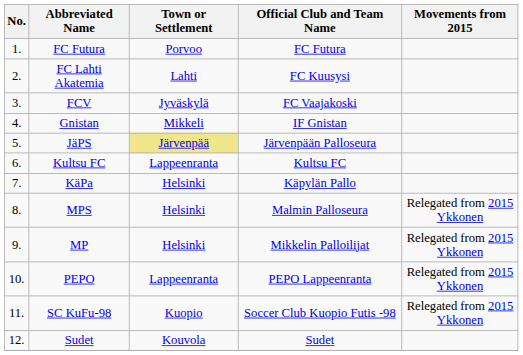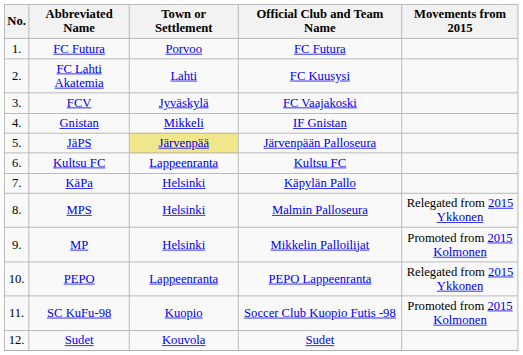 <table class="wikitable sortable" style="text-align: center;">
 <tr>
 <th width=20>No.</th>
 <th width=120>Abbreviated Name</th>
 <th width=130>Town or Settlement</th>
 <th width=200>Official Club and Team Name</th>
 <th width=140>Movements from 2015</th>
 </tr>
 <tr>
 <td>1.</td>
 <td><a href='#'>FC Futura</a></td>
 <td><a href='#'>Porvoo</a></td>
 <td><a href='#'>FC Futura</a></td>
 <td></td>
 </tr>
 <tr>
 <td>2.</td>
 <td><a href='#'>FC Lahti Akatemia</a></td>
 <td><a href='#'>Lahti</a></td>
 <td><a href='#'>FC Kuusysi</a></td>
 <td></td>
 </tr>
 <tr>
 <td>3.</td>
 <td><a href='#'>FCV</a></td>
 <td><a href='#'>Jyväskylä</a></td>
 <td><a href='#'>FC Vaajakoski</a></td>
 <td></td>
 </tr>
 <tr>
 <td>4.</td>
 <td><a href='#'>Gnistan</a></td>
 <td><a href='#'>Mikkeli</a></td>
 <td><a href='#'>IF Gnistan</a></td>
 <td></td>
 </tr>
 <tr>
 <td>5.</td>
 <td><a href='#'>JäPS</a></td>
 <td style="background: khaki;"><a href='#'>Järvenpää</a></td>
 <td><a href='#'>Järvenpään Palloseura</a></td>
 <td></td>
 </tr>
 <tr>
 <td>6.</td>
 <td><a href='#'>Kultsu FC</a></td>
 <td><a href='#'>Lappeenranta</a></td>
 <td><a href='#'>Kultsu FC</a></td>
 <td></td>
 </tr>
 <tr>
 <td>7.</td>
 <td><a href='#'>KäPa</a></td>
 <td><a href='#'>Helsinki</a></td>
 <td><a href='#'>Käpylän Pallo</a></td>
 <td></td>
 </tr>
 <tr>
 <td>8.</td>
 <td><a href='#'>MPS</a></td>
 <td><a href='#'>Helsinki</a></td>
 <td><a href='#'>Malmin Palloseura</a></td>
 <td>Relegated from <a href='#'>2015 Ykkonen</a></td>
 </tr>
 <tr>
 <td>9.</td>
 <td><a href='#'>MP</a></td>
 <td><a href='#'>Helsinki</a></td>
 <td><a href='#'>Mikkelin Palloilijat</a></td>
-<td>Relegated from <a href='#'>2015 Ykkonen</a></td>
+<td>Promoted from <a href='#'>2015 Kolmonen</a></td>
 </tr>
 <tr>
 <td>10.</td>
 <td><a href='#'>PEPO</a></td>
 <td><a href='#'>Lappeenranta</a></td>
 <td><a href='#'>PEPO Lappeenranta</a></td>
 <td>Relegated from <a href='#'>2015 Ykkonen</a></td>
 </tr>
 <tr>
 <td>11.</td>
 <td><a href='#'>SC KuFu-98</a></td>
 <td><a href='#'>Kuopio</a></td>
 <td><a href='#'>Soccer Club Kuopio Futis -98</a></td>
-<td>Relegated from <a href='#'>2015 Ykkonen</a></td>
+<td>Promoted from <a href='#'>2015 Kolmonen</a></td>
 </tr>
 <tr>
 <td>12.</td>
 <td><a href='#'>Sudet</a></td>
 <td><a href='#'>Kouvola</a></td>
 <td><a href='#'>Sudet</a></td>
 <td></td>
 </tr>
 <tr>
 </tr>
 </table>
